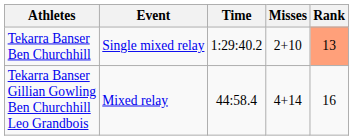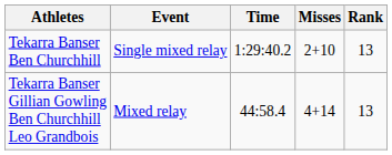 <table class="wikitable" style="font-size:90%">
 <tr>
 <th>Athletes</th>
 <th>Event</th>
 <th>Time</th>
 <th>Misses</th>
 <th>Rank</th>
 </tr>
 <tr align=center>
 <td align=left><a href='#'>Tekarra Banser</a><br><a href='#'>Ben Churchhill</a></td>
 <td align=left><a href='#'>Single mixed relay</a></td>
 <td>1:29:40.2</td>
 <td>2+10</td>
-<td style="background: lightsalmon;">13</td>
+<td>13</td>
 </tr>
 <tr align=center>
 <td align=left><a href='#'>Tekarra Banser</a><br><a href='#'>Gillian Gowling</a><br><a href='#'>Ben Churchhill</a><br><a href='#'>Leo Grandbois</a></td>
 <td align=left><a href='#'>Mixed relay</a></td>
 <td>44:58.4</td>
 <td>4+14</td>
-<td>16</td>
+<td>13</td>
 </tr>
 </table>
